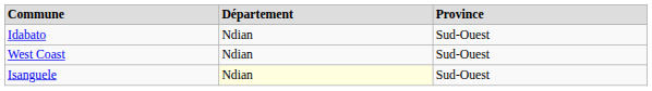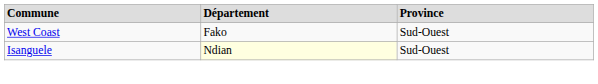 <table class="wikitable" width=51%>
 <tr bgcolor= "#DDDDDD">
 <td width=17%><strong>Commune</strong></td>
 <td width=17%><strong>Département</strong></td>
 <td width=17%><strong>Province</strong></td>
 </tr>
 <tr>
-<td><a href='#'>Idabato</a></td>
-<td>Ndian</td>
-<td>Sud-Ouest</td>
-</tr>
-<tr>
 <td><a href='#'>West Coast</a></td>
-<td>Ndian</td>
+<td>Fako</td>
 <td>Sud-Ouest</td>
 </tr>
 <tr>
 <td><a href='#'>Isanguele</a></td>
 <td style="background: lightyellow;">Ndian</td>
 <td>Sud-Ouest</td>
 </tr>
 </table>
